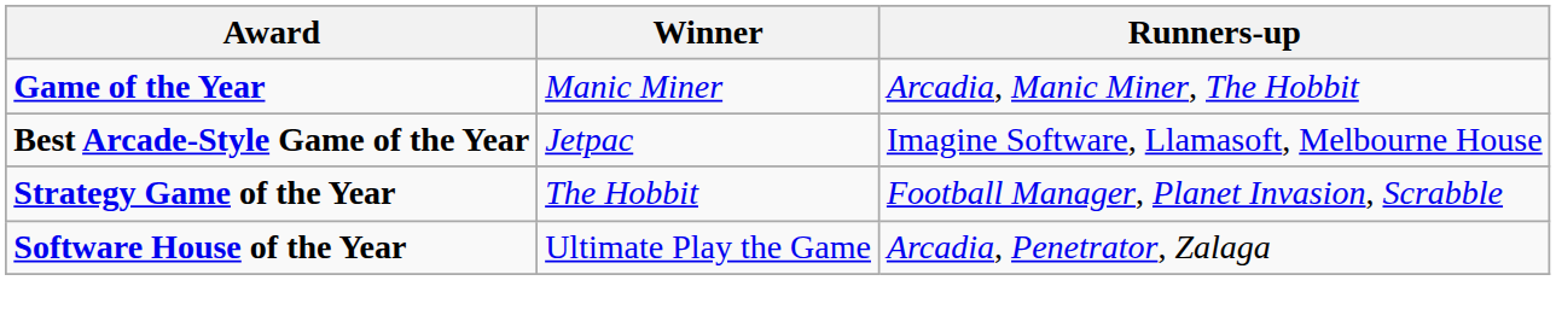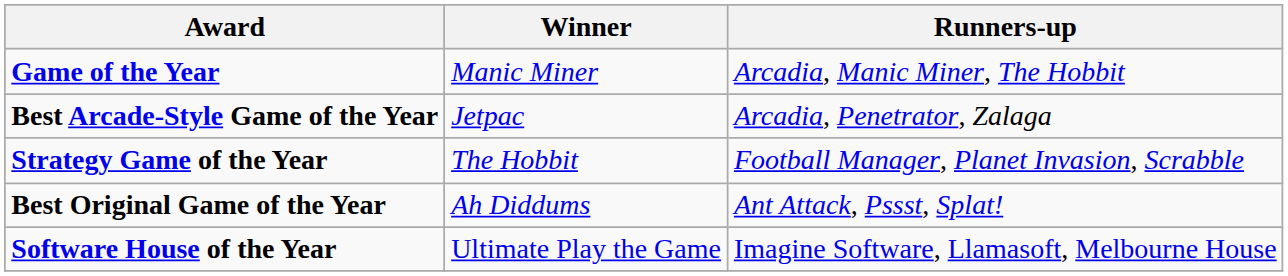 <table class="wikitable">
 <tr>
 <th><strong>Award</strong></th>
 <th><strong>Winner</strong></th>
 <th><strong>Runners-up</strong></th>
 </tr>
 <tr>
 <td><strong><a href='#'>Game of the Year</a></strong></td>
 <td><em><a href='#'>Manic Miner</a></em></td>
 <td><em><a href='#'>Arcadia</a></em>, <em><a href='#'>Manic Miner</a></em>, <em><a href='#'>The Hobbit</a></em></td>
 </tr>
 <tr>
 <td><strong>Best <a href='#'>Arcade-Style</a> Game of the Year</strong></td>
 <td><em><a href='#'>Jetpac</a></em></td>
-<td><a href='#'>Imagine Software</a>, <a href='#'>Llamasoft</a>, <a href='#'>Melbourne House</a></td>
+<td><em><a href='#'>Arcadia</a></em>, <em><a href='#'>Penetrator</a></em>,  <em>Zalaga</em></td>
 </tr>
 <tr>
 <td><strong><a href='#'>Strategy Game</a> of the Year</strong></td>
 <td><em><a href='#'>The Hobbit</a></em></td>
 <td><em><a href='#'>Football Manager</a></em>, <em><a href='#'>Planet Invasion</a></em>, <em><a href='#'>Scrabble</a></em></td>
 </tr>
 <tr>
+<td><strong>Best Original Game of the Year</strong></td>
+<td><em><a href='#'>Ah Diddums</a></em></td>
+<td><em><a href='#'>Ant Attack</a></em>, <em><a href='#'>Pssst</a></em>, <em><a href='#'>Splat!</a></em></td>
+</tr>
+<tr>
 <td><strong><a href='#'>Software House</a> of the Year</strong></td>
 <td><a href='#'>Ultimate Play the Game</a></td>
-<td><em><a href='#'>Arcadia</a></em>, <em><a href='#'>Penetrator</a></em>,  <em>Zalaga</em></td>
+<td><a href='#'>Imagine Software</a>, <a href='#'>Llamasoft</a>, <a href='#'>Melbourne House</a></td>
 </tr>
 </table>
